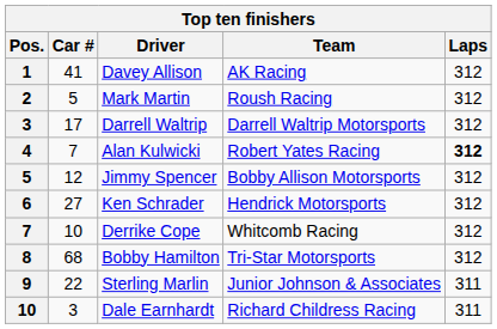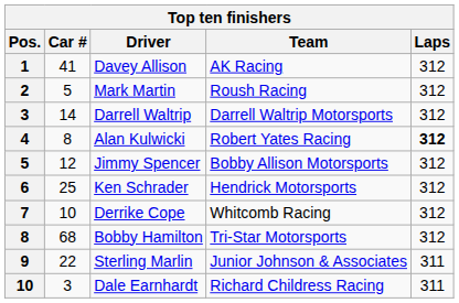 <table class="wikitable" style="font-size:95%;">
 <tr>
 <th colspan=9>Top ten finishers</th>
 </tr>
 <tr>
 <th>Pos.</th>
 <th>Car #</th>
 <th>Driver</th>
 <th>Team</th>
 <th>Laps</th>
 </tr>
 <tr>
 <th>1</th>
 <td align=center>41</td>
 <td><a href='#'>Davey Allison</a></td>
 <td><a href='#'>AK Racing</a></td>
 <td align=center>312</td>
 </tr>
 <tr>
 <th>2</th>
 <td align=center>5</td>
 <td><a href='#'>Mark Martin</a></td>
 <td><a href='#'>Roush Racing</a></td>
 <td align=center>312</td>
 </tr>
 <tr>
 <th>3</th>
-<td align=center>17</td>
+<td align=center>14</td>
 <td><a href='#'>Darrell Waltrip</a></td>
 <td><a href='#'>Darrell Waltrip Motorsports</a></td>
 <td align=center>312</td>
 </tr>
 <tr>
 <th>4</th>
-<td align=center>7</td>
+<td align=center>8</td>
 <td><a href='#'>Alan Kulwicki</a></td>
 <td><a href='#'>Robert Yates Racing</a></td>
 <td align=center><strong>312</strong></td>
 </tr>
 <tr>
 <th>5</th>
 <td align=center>12</td>
 <td><a href='#'>Jimmy Spencer</a></td>
 <td><a href='#'>Bobby Allison Motorsports</a></td>
 <td align=center>312</td>
 </tr>
 <tr>
 <th>6</th>
-<td align=center>27</td>
+<td align=center>25</td>
 <td><a href='#'>Ken Schrader</a></td>
 <td><a href='#'>Hendrick Motorsports</a></td>
 <td align=center>312</td>
 </tr>
 <tr>
 <th>7</th>
 <td align=center>10</td>
 <td><a href='#'>Derrike Cope</a></td>
 <td>Whitcomb Racing</td>
 <td align=center>312</td>
 </tr>
 <tr>
 <th>8</th>
 <td align=center>68</td>
 <td><a href='#'>Bobby Hamilton</a></td>
 <td><a href='#'>Tri-Star Motorsports</a></td>
 <td align=center>312</td>
 </tr>
 <tr>
 <th>9</th>
 <td align=center>22</td>
 <td><a href='#'>Sterling Marlin</a></td>
 <td><a href='#'>Junior Johnson & Associates</a></td>
 <td align=center>311</td>
 </tr>
 <tr>
 <th>10</th>
 <td align=center>3</td>
 <td><a href='#'>Dale Earnhardt</a></td>
 <td><a href='#'>Richard Childress Racing</a></td>
 <td align=center>311</td>
 </tr>
 </table>
